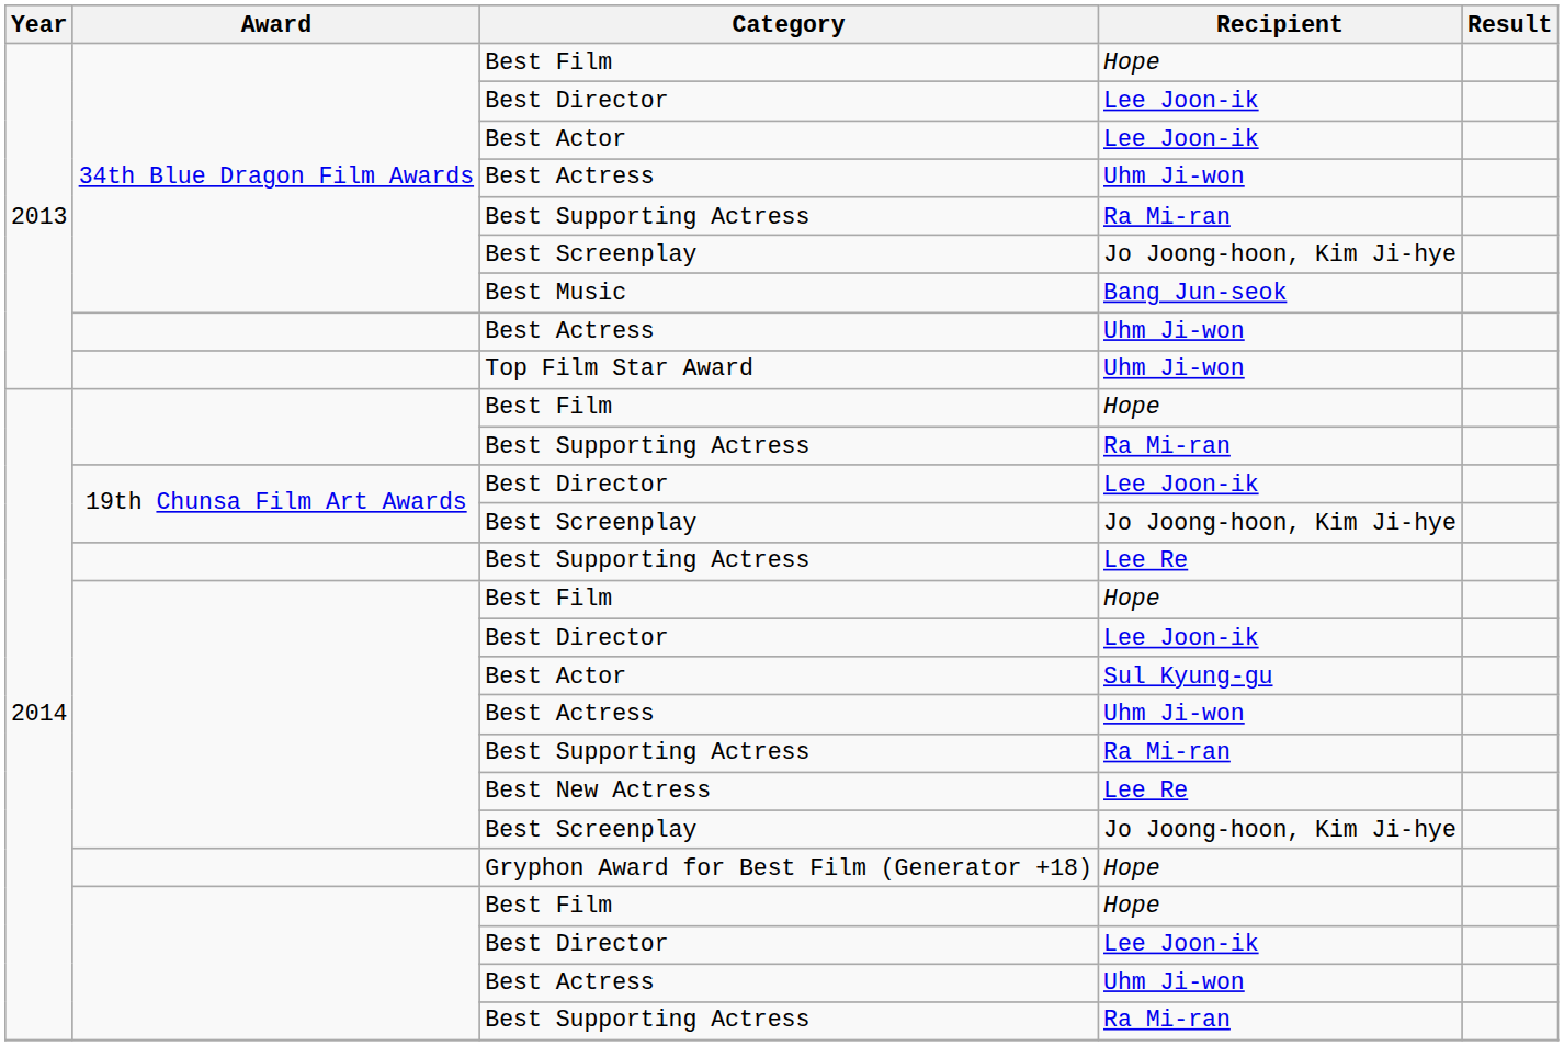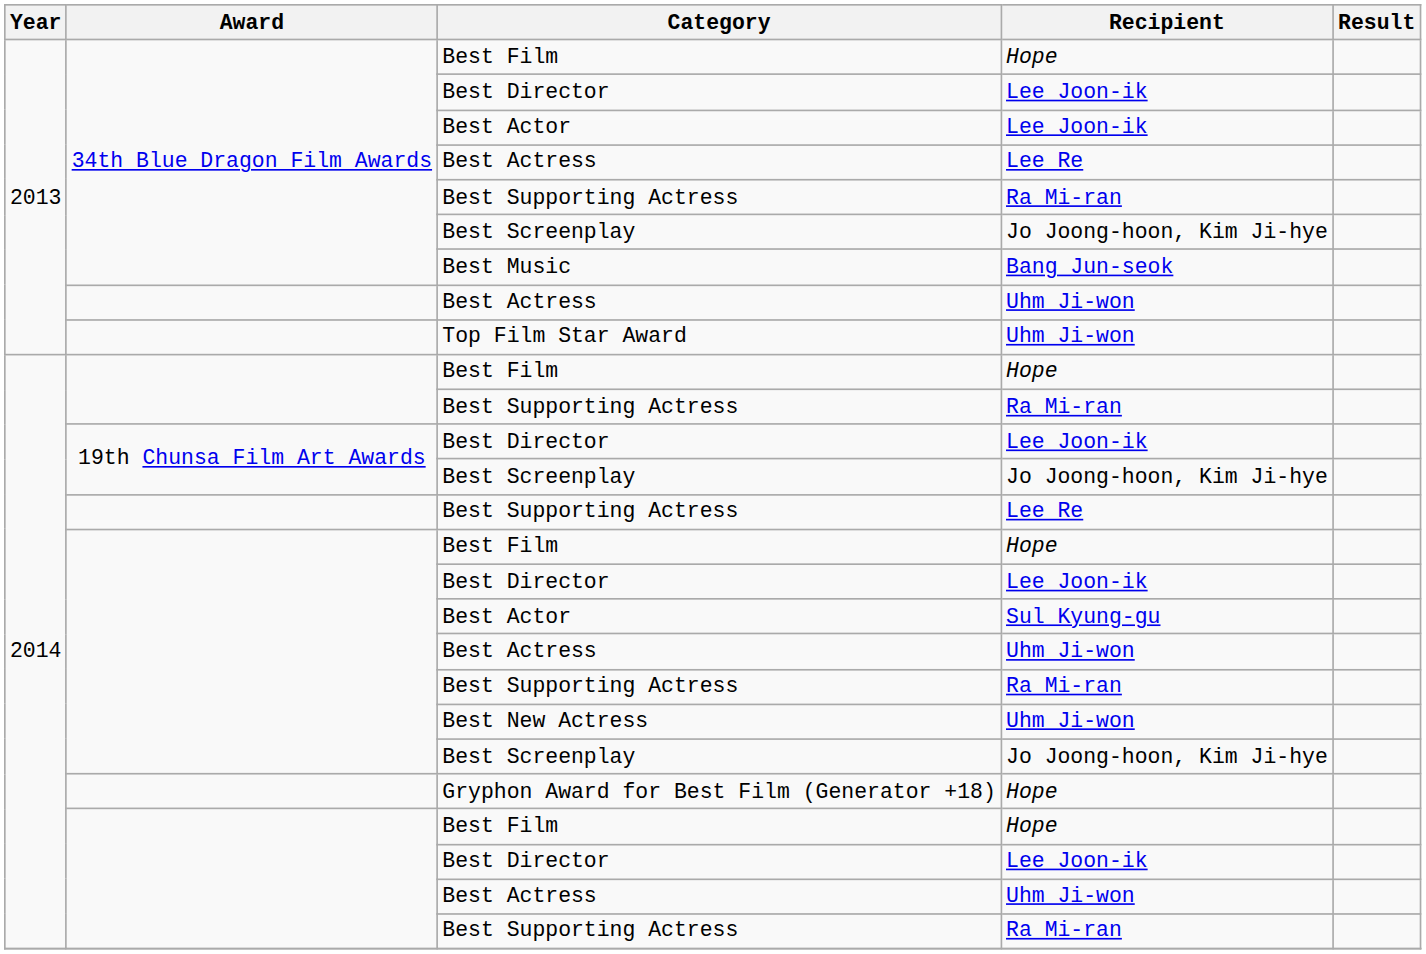 <table class="wikitable">
 <tr>
 <th>Year</th>
 <th>Award</th>
 <th>Category</th>
 <th>Recipient</th>
 <th>Result</th>
 </tr>
 <tr>
 <td rowspan=9>2013</td>
 <td rowspan=7 style="text-align:center;"><a href='#'>34th Blue Dragon Film Awards</a></td>
 <td>Best Film</td>
 <td><em>Hope</em></td>
 <td></td>
 </tr>
 <tr>
 <td>Best Director</td>
 <td><a href='#'>Lee Joon-ik</a></td>
 <td></td>
 </tr>
 <tr>
 <td>Best Actor</td>
 <td><a href='#'>Lee Joon-ik</a></td>
 <td></td>
 </tr>
 <tr>
 <td>Best Actress</td>
-<td><a href='#'>Uhm Ji-won</a></td>
+<td><a href='#'>Lee Re</a></td>
 <td></td>
 </tr>
 <tr>
 <td>Best Supporting Actress</td>
 <td><a href='#'>Ra Mi-ran</a></td>
 <td></td>
 </tr>
 <tr>
 <td>Best Screenplay</td>
 <td>Jo Joong-hoon, Kim Ji-hye</td>
 <td></td>
 </tr>
 <tr>
 <td>Best Music</td>
 <td><a href='#'>Bang Jun-seok</a></td>
 <td></td>
 </tr>
 <tr>
 <td></td>
 <td>Best Actress</td>
 <td><a href='#'>Uhm Ji-won</a></td>
 <td></td>
 </tr>
 <tr>
 <td></td>
 <td>Top Film Star Award</td>
 <td><a href='#'>Uhm Ji-won</a></td>
 <td></td>
 </tr>
 <tr>
 <td rowspan=17>2014</td>
 <td rowspan=2></td>
 <td>Best Film</td>
 <td><em>Hope</em></td>
 <td></td>
 </tr>
 <tr>
 <td>Best Supporting Actress</td>
 <td><a href='#'>Ra Mi-ran</a></td>
 <td></td>
 </tr>
 <tr>
 <td rowspan=2 style="text-align:center;">19th <a href='#'>Chunsa Film Art Awards</a></td>
 <td>Best Director</td>
 <td><a href='#'>Lee Joon-ik</a></td>
 <td></td>
 </tr>
 <tr>
 <td>Best Screenplay</td>
 <td>Jo Joong-hoon, Kim Ji-hye</td>
 <td></td>
 </tr>
 <tr>
 <td></td>
 <td>Best Supporting Actress</td>
 <td><a href='#'>Lee Re</a></td>
 <td></td>
 </tr>
 <tr>
 <td rowspan=7></td>
 <td>Best Film</td>
 <td><em>Hope</em></td>
 <td></td>
 </tr>
 <tr>
 <td>Best Director</td>
 <td><a href='#'>Lee Joon-ik</a></td>
 <td></td>
 </tr>
 <tr>
 <td>Best Actor</td>
 <td><a href='#'>Sul Kyung-gu</a></td>
 <td></td>
 </tr>
 <tr>
 <td>Best Actress</td>
 <td><a href='#'>Uhm Ji-won</a></td>
 <td></td>
 </tr>
 <tr>
 <td>Best Supporting Actress</td>
 <td><a href='#'>Ra Mi-ran</a></td>
 <td></td>
 </tr>
 <tr>
 <td>Best New Actress</td>
-<td><a href='#'>Lee Re</a></td>
+<td><a href='#'>Uhm Ji-won</a></td>
 <td></td>
 </tr>
 <tr>
 <td>Best Screenplay</td>
 <td>Jo Joong-hoon, Kim Ji-hye</td>
 <td></td>
 </tr>
 <tr>
 <td></td>
 <td>Gryphon Award for Best Film (Generator +18)</td>
 <td><em>Hope</em></td>
 <td></td>
 </tr>
 <tr>
 <td rowspan=4></td>
 <td>Best Film</td>
 <td><em>Hope</em></td>
 <td></td>
 </tr>
 <tr>
 <td>Best Director</td>
 <td><a href='#'>Lee Joon-ik</a></td>
 <td></td>
 </tr>
 <tr>
 <td>Best Actress</td>
 <td><a href='#'>Uhm Ji-won</a></td>
 <td></td>
 </tr>
 <tr>
 <td>Best Supporting Actress</td>
 <td><a href='#'>Ra Mi-ran</a></td>
 <td></td>
 </tr>
 <tr>
 </tr>
 </table>
